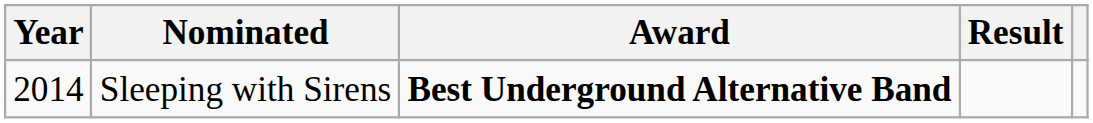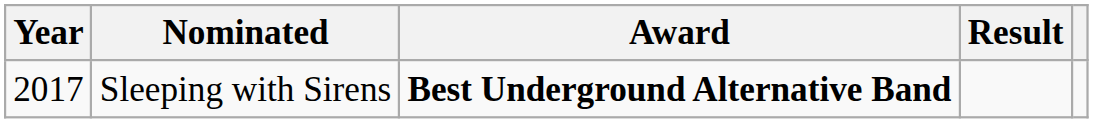 <table class="wikitable">
 <tr>
 <th>Year</th>
 <th>Nominated</th>
 <th>Award</th>
 <th>Result</th>
 <th></th>
 </tr>
 <tr>
-<td>2014</td>
+<td>2017</td>
 <td>Sleeping with Sirens</td>
 <td><strong>Best Underground Alternative Band</strong></td>
 <td></td>
 <td style="text-align:center;"></td>
 </tr>
 </table>
